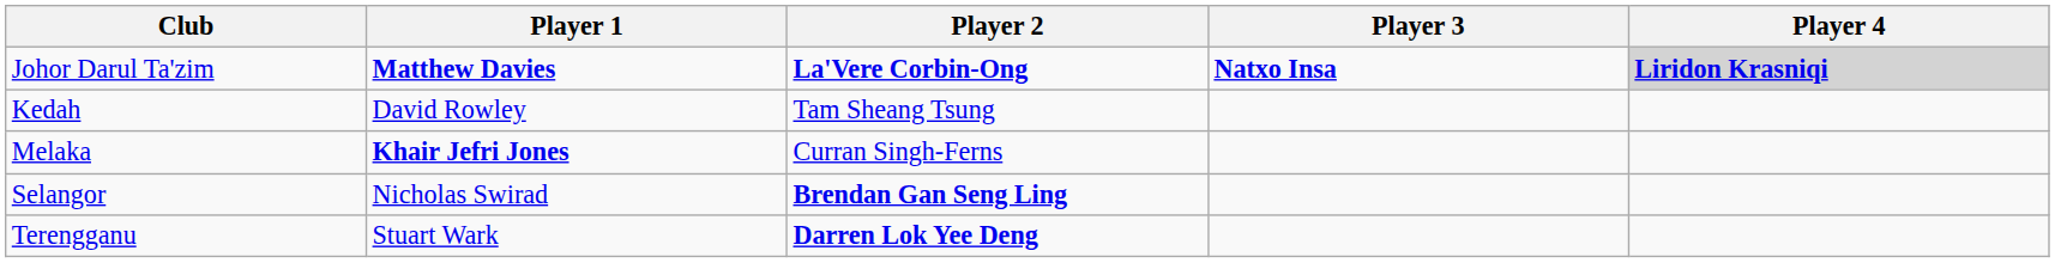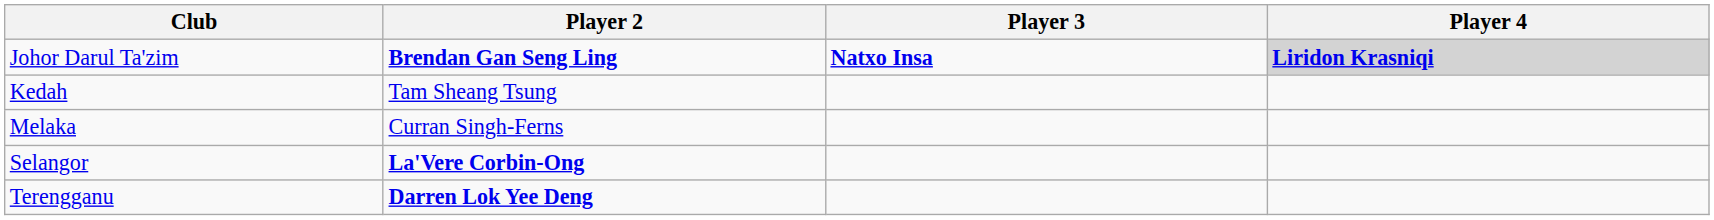 <table class="wikitable">
 <tr>
 <th style="width:12%">Club</th>
-<th style="width:14%">Player 1</th>
 <th style="width:14%">Player 2</th>
 <th style="width:14%">Player 3</th>
 <th style="width:14%">Player 4</th>
 </tr>
 <tr>
 <td><a href='#'>Johor Darul Ta'zim</a></td>
-<td> <strong><a href='#'>Matthew Davies</a></strong><small></small> <small></small></td>
-<td> <strong><a href='#'>La'Vere Corbin-Ong</a></strong><small></small> <small></small></td>
+<td> <strong><a href='#'>Brendan Gan Seng Ling</a></strong><small></small> <small></small></td>
 <td> <strong><a href='#'>Natxo Insa</a></strong><small></small> <small></small></td>
 <td style="background: lightgrey;"> <strong><a href='#'>Liridon Krasniqi</a></strong><small></small></td>
 </tr>
 <tr>
 <td><a href='#'>Kedah</a></td>
-<td> <a href='#'>David Rowley</a><small></small></td>
 <td> <a href='#'>Tam Sheang Tsung</a><small></small></td>
 <td></td>
 <td></td>
 </tr>
 <tr>
 <td><a href='#'>Melaka</a></td>
-<td> <strong><a href='#'>Khair Jefri Jones</a></strong><small></small> <small></small></td>
 <td> <a href='#'>Curran Singh-Ferns</a><small></small></td>
 <td></td>
 <td></td>
 </tr>
 <tr>
 <td><a href='#'>Selangor</a></td>
-<td> <a href='#'>Nicholas Swirad</a><small></small></td>
-<td> <strong><a href='#'>Brendan Gan Seng Ling</a></strong><small></small> <small></small></td>
+<td> <strong><a href='#'>La'Vere Corbin-Ong</a></strong><small></small> <small></small></td>
 <td></td>
 <td></td>
 </tr>
 <tr>
 <td><a href='#'>Terengganu</a></td>
-<td> <a href='#'>Stuart Wark</a><small></small></td>
 <td><strong> <a href='#'>Darren Lok Yee Deng</a><small></small> <small></small></strong></td>
 <td></td>
 <td></td>
 </tr>
 </table>
